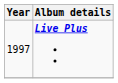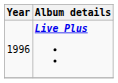 <table class="wikitable" style="text-align:center;">
 <tr>
 <th>Year</th>
 <th>Album details</th>
 </tr>
 <tr>
-<td>1997</td>
+<td>1996</td>
 <td style="text-align:left;"><strong><em><a href='#'>Live Plus</a></em></strong><br><ul><li></li><li></li></ul></td>
 </tr>
 <tr>
 </tr>
 </table>
